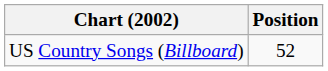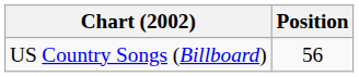 <table class="wikitable sortable">
 <tr>
 <th scope="col">Chart (2002)</th>
 <th scope="col">Position</th>
 </tr>
 <tr>
 <td>US <a href='#'>Country Songs</a> (<em><a href='#'>Billboard</a></em>)</td>
-<td align="center">52</td>
+<td align="center">56</td>
 </tr>
 </table>
